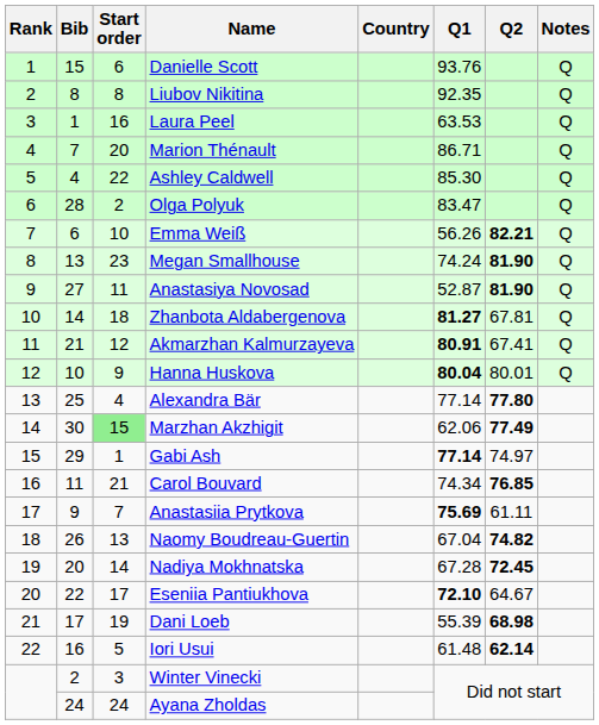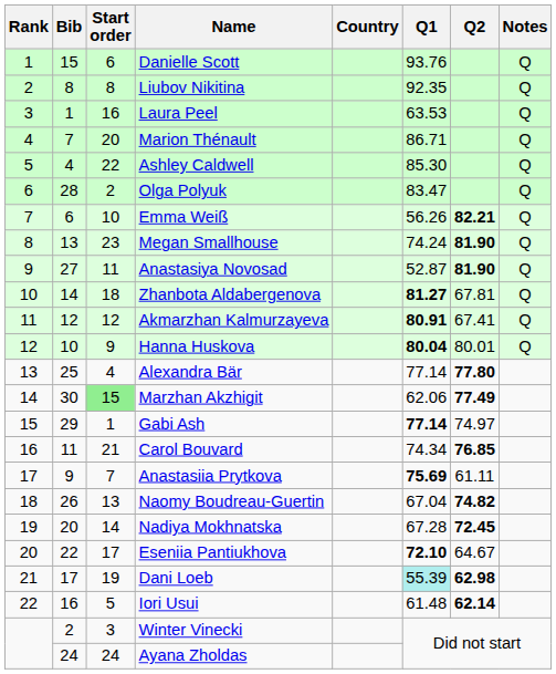 <table class="wikitable sortable" style="text-align:center">
 <tr>
 <th>Rank</th>
 <th>Bib</th>
 <th>Start<br>order</th>
 <th>Name</th>
 <th>Country</th>
 <th>Q1</th>
 <th>Q2</th>
 <th>Notes</th>
 </tr>
 <tr bgcolor=ccffcc>
 <td>1</td>
 <td>15</td>
 <td>6</td>
 <td align=left><a href='#'>Danielle Scott</a></td>
 <td align=left></td>
 <td>93.76</td>
 <td></td>
 <td>Q</td>
 </tr>
 <tr bgcolor=ccffcc>
 <td>2</td>
 <td>8</td>
 <td>8</td>
 <td align=left><a href='#'>Liubov Nikitina</a></td>
 <td align=left></td>
 <td>92.35</td>
 <td></td>
 <td>Q</td>
 </tr>
 <tr bgcolor=ccffcc>
 <td>3</td>
 <td>1</td>
 <td>16</td>
 <td align=left><a href='#'>Laura Peel</a></td>
 <td align=left></td>
 <td>63.53</td>
 <td></td>
 <td>Q</td>
 </tr>
 <tr bgcolor=ccffcc>
 <td>4</td>
 <td>7</td>
 <td>20</td>
 <td align=left><a href='#'>Marion Thénault</a></td>
 <td align=left></td>
 <td>86.71</td>
 <td></td>
 <td>Q</td>
 </tr>
 <tr bgcolor=ccffcc>
 <td>5</td>
 <td>4</td>
 <td>22</td>
 <td align=left><a href='#'>Ashley Caldwell</a></td>
 <td align=left></td>
 <td>85.30</td>
 <td></td>
 <td>Q</td>
 </tr>
 <tr bgcolor=ccffcc>
 <td>6</td>
 <td>28</td>
 <td>2</td>
 <td align=left><a href='#'>Olga Polyuk</a></td>
 <td align=left></td>
 <td>83.47</td>
 <td></td>
 <td>Q</td>
 </tr>
 <tr bgcolor=ddffdd>
 <td>7</td>
 <td>6</td>
 <td>10</td>
 <td align=left><a href='#'>Emma Weiß</a></td>
 <td align=left></td>
 <td>56.26</td>
 <td><strong>82.21</strong></td>
 <td>Q</td>
 </tr>
 <tr bgcolor=ddffdd>
 <td>8</td>
 <td>13</td>
 <td>23</td>
 <td align=left><a href='#'>Megan Smallhouse</a></td>
 <td align=left></td>
 <td>74.24</td>
 <td><strong>81.90</strong></td>
 <td>Q</td>
 </tr>
 <tr bgcolor=ddffdd>
 <td>9</td>
 <td>27</td>
 <td>11</td>
 <td align=left><a href='#'>Anastasiya Novosad</a></td>
 <td align=left></td>
 <td>52.87</td>
 <td><strong>81.90</strong></td>
 <td>Q</td>
 </tr>
 <tr bgcolor=ddffdd>
 <td>10</td>
 <td>14</td>
 <td>18</td>
 <td align=left><a href='#'>Zhanbota Aldabergenova</a></td>
 <td align=left></td>
 <td><strong>81.27</strong></td>
 <td>67.81</td>
 <td>Q</td>
 </tr>
 <tr bgcolor=ddffdd>
 <td>11</td>
-<td>21</td>
+<td>12</td>
 <td>12</td>
 <td align=left><a href='#'>Akmarzhan Kalmurzayeva</a></td>
 <td align=left></td>
 <td><strong>80.91</strong></td>
 <td>67.41</td>
 <td>Q</td>
 </tr>
 <tr bgcolor=ddffdd>
 <td>12</td>
 <td>10</td>
 <td>9</td>
 <td align=left><a href='#'>Hanna Huskova</a></td>
 <td align=left></td>
 <td><strong>80.04</strong></td>
 <td>80.01</td>
 <td>Q</td>
 </tr>
 <tr>
 <td>13</td>
 <td>25</td>
 <td>4</td>
 <td align=left><a href='#'>Alexandra Bär</a></td>
 <td align=left></td>
 <td>77.14</td>
 <td><strong>77.80</strong></td>
 <td></td>
 </tr>
 <tr>
 <td>14</td>
 <td>30</td>
 <td style="background: lightgreen;">15</td>
 <td align=left><a href='#'>Marzhan Akzhigit</a></td>
 <td align=left></td>
 <td>62.06</td>
 <td><strong>77.49</strong></td>
 <td></td>
 </tr>
 <tr>
 <td>15</td>
 <td>29</td>
 <td>1</td>
 <td align=left><a href='#'>Gabi Ash</a></td>
 <td align=left></td>
 <td><strong>77.14</strong></td>
 <td>74.97</td>
 <td></td>
 </tr>
 <tr>
 <td>16</td>
 <td>11</td>
 <td>21</td>
 <td align=left><a href='#'>Carol Bouvard</a></td>
 <td align=left></td>
 <td>74.34</td>
 <td><strong>76.85</strong></td>
 <td></td>
 </tr>
 <tr>
 <td>17</td>
 <td>9</td>
 <td>7</td>
 <td align=left><a href='#'>Anastasiia Prytkova</a></td>
 <td align=left></td>
 <td><strong>75.69</strong></td>
 <td>61.11</td>
 <td></td>
 </tr>
 <tr>
 <td>18</td>
 <td>26</td>
 <td>13</td>
 <td align=left><a href='#'>Naomy Boudreau-Guertin</a></td>
 <td align=left></td>
 <td>67.04</td>
 <td><strong>74.82</strong></td>
 <td></td>
 </tr>
 <tr>
 <td>19</td>
 <td>20</td>
 <td>14</td>
 <td align=left><a href='#'>Nadiya Mokhnatska</a></td>
 <td align=left></td>
 <td>67.28</td>
 <td><strong>72.45</strong></td>
 <td></td>
 </tr>
 <tr>
 <td>20</td>
 <td>22</td>
 <td>17</td>
 <td align=left><a href='#'>Eseniia Pantiukhova</a></td>
 <td align=left></td>
 <td><strong>72.10</strong></td>
 <td>64.67</td>
 <td></td>
 </tr>
 <tr>
 <td>21</td>
 <td>17</td>
 <td>19</td>
 <td align=left><a href='#'>Dani Loeb</a></td>
 <td align=left></td>
-<td>55.39</td>
-<td><strong>68.98</strong></td>
+<td style="background: paleturquoise;">55.39</td>
+<td><strong>62.98</strong></td>
 <td></td>
 </tr>
 <tr>
 <td>22</td>
 <td>16</td>
 <td>5</td>
 <td align=left><a href='#'>Iori Usui</a></td>
 <td align=left></td>
 <td>61.48</td>
 <td><strong>62.14</strong></td>
 <td></td>
 </tr>
 <tr>
 <td rowspan=2></td>
 <td>2</td>
 <td>3</td>
 <td align=left><a href='#'>Winter Vinecki</a></td>
 <td align=left></td>
 <td rowspan=2 colspan=3>Did not start</td>
 </tr>
 <tr>
 <td>24</td>
 <td>24</td>
 <td align=left><a href='#'>Ayana Zholdas</a></td>
 <td align=left></td>
 </tr>
 </table>
